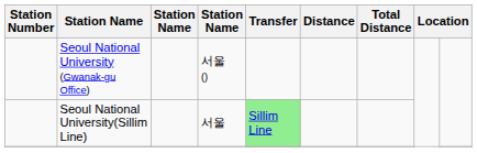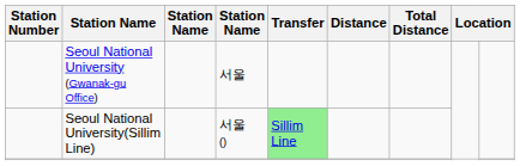 <table class="wikitable">
 <tr>
 <th>Station<br>Number</th>
 <th width = "250pt">Station Name<br></th>
 <th width = "150pt">Station Name<br></th>
 <th width = "150pt">Station Name<br></th>
 <th width = "150pt">Transfer</th>
 <th>Distance<br></th>
 <th>Total<br>Distance</th>
 <th colspan = "3">Location</th>
 </tr>
 <tr>
 <td></td>
 <td><a href='#'>Seoul National University</a> <br><small>(<a href='#'>Gwanak-gu Office</a>)</small></td>
 <td></td>
-<td>서울 <br><small>()</small></td>
+<td>서울</td>
 <td></td>
 <td></td>
 <td></td>
 <td rowspan = "16" width = "75pt"></td>
 <td rowspan = "2" width = "100pt"></td>
 </tr>
 <tr>
 <td></td>
 <td>Seoul National University(Sillim Line)</td>
 <td></td>
-<td>서울</td>
+<td>서울 <br><small>()</small></td>
 <td style="background: lightgreen;"><a href='#'>Sillim Line</a></td>
 <td></td>
 <td></td>
 </tr>
 <tr>
 </tr>
 <tr>
 </tr>
 </table>
